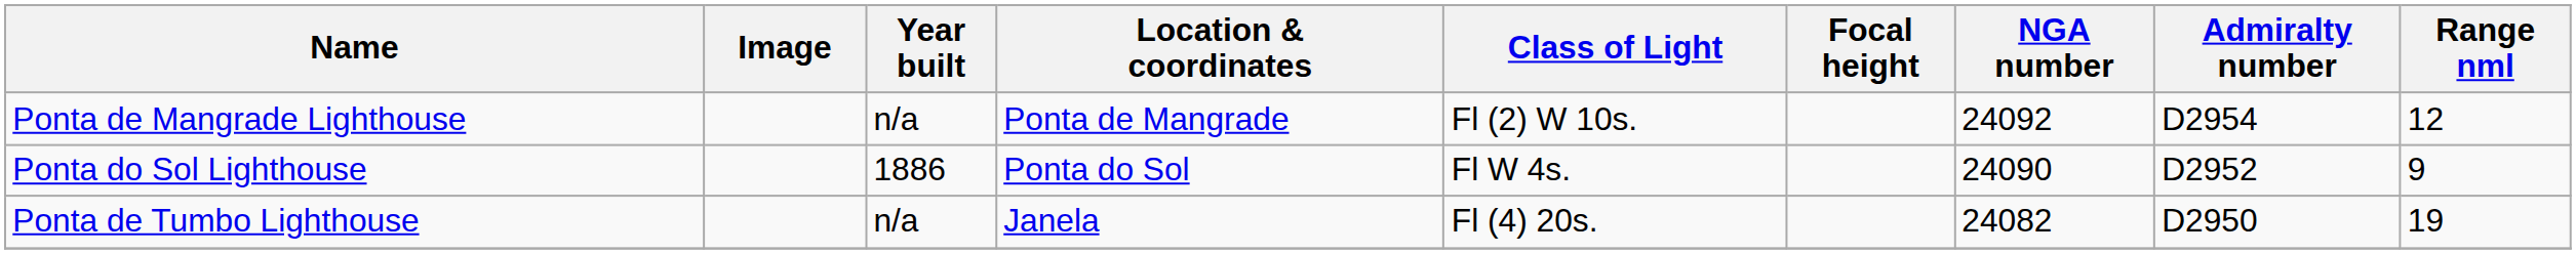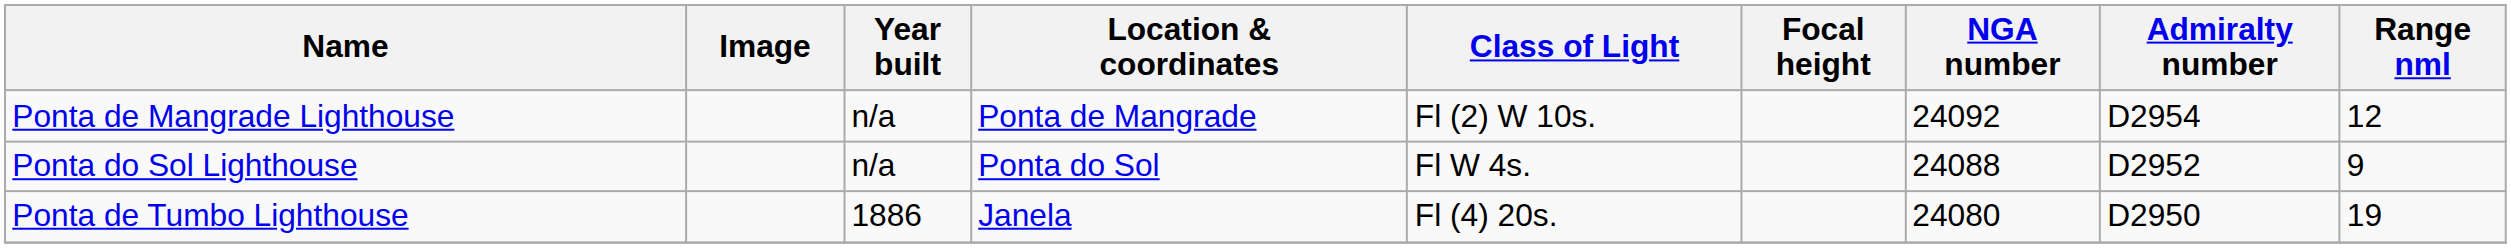 <table class="wikitable sortable" style="width:100%">
 <tr>
 <th>Name</th>
 <th>Image</th>
 <th>Year<br>built</th>
 <th>Location &<br> coordinates</th>
 <th><a href='#'>Class of Light</a><br></th>
 <th>Focal<br>height<br></th>
 <th><a href='#'>NGA</a><br>number<br></th>
 <th><a href='#'>Admiralty</a><br>number<br></th>
 <th>Range<br><a href='#'>nml</a><br></th>
 </tr>
 <tr>
 <td><a href='#'>Ponta de Mangrade Lighthouse</a></td>
 <td></td>
 <td>n/a</td>
 <td><a href='#'>Ponta de Mangrade</a><br></td>
 <td>Fl (2) W 10s.</td>
 <td></td>
 <td>24092</td>
 <td>D2954</td>
 <td>12</td>
 </tr>
 <tr>
 <td><a href='#'>Ponta do Sol Lighthouse</a></td>
 <td></td>
-<td>1886</td>
+<td>n/a</td>
 <td><a href='#'>Ponta do Sol</a><br></td>
 <td>Fl W 4s.</td>
 <td></td>
-<td>24090</td>
+<td>24088</td>
 <td>D2952</td>
 <td>9</td>
 </tr>
 <tr>
 <td><a href='#'>Ponta de Tumbo Lighthouse</a></td>
 <td></td>
-<td>n/a</td>
+<td>1886</td>
 <td><a href='#'>Janela</a> <br></td>
 <td>Fl (4) 20s.</td>
 <td></td>
-<td>24082</td>
+<td>24080</td>
 <td>D2950</td>
 <td>19</td>
 </tr>
 <tr>
 </tr>
 </table>
